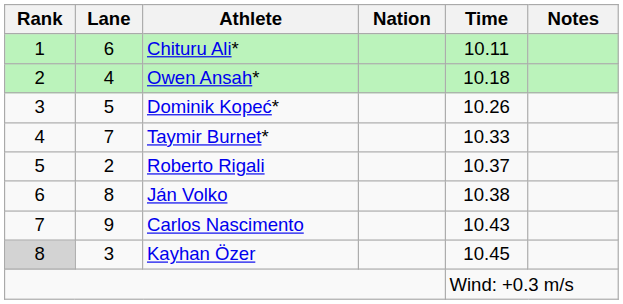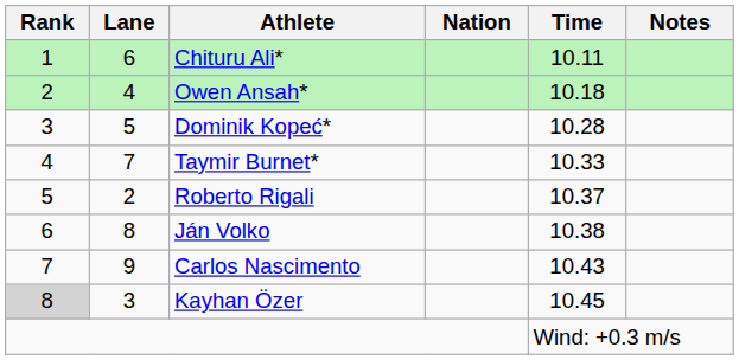 <table class="wikitable sortable" style="text-align:center;width: 60%;">
 <tr>
 <th scope="col">Rank</th>
 <th scope="col">Lane</th>
 <th scope="col">Athlete</th>
 <th scope="col">Nation</th>
 <th scope="col">Time</th>
 <th scope="col">Notes</th>
 </tr>
 <tr bgcolor=bbf3bb>
 <td>1</td>
 <td>6</td>
 <td align=left><a href='#'>Chituru Ali</a>*</td>
 <td align=left></td>
 <td>10.11</td>
 <td></td>
 </tr>
 <tr bgcolor=bbf3bb>
 <td>2</td>
 <td>4</td>
 <td align=left><a href='#'>Owen Ansah</a>*</td>
 <td align=left></td>
 <td>10.18</td>
 <td></td>
 </tr>
 <tr>
 <td>3</td>
 <td>5</td>
 <td align=left><a href='#'>Dominik Kopeć</a>*</td>
 <td align=left></td>
-<td>10.26</td>
+<td>10.28</td>
 <td></td>
 </tr>
 <tr>
 <td>4</td>
 <td>7</td>
 <td align=left><a href='#'>Taymir Burnet</a>*</td>
 <td align=left></td>
 <td>10.33</td>
 <td></td>
 </tr>
 <tr>
 <td>5</td>
 <td>2</td>
 <td align=left><a href='#'>Roberto Rigali</a></td>
 <td align=left></td>
 <td>10.37</td>
 <td></td>
 </tr>
 <tr>
 <td>6</td>
 <td>8</td>
 <td align=left><a href='#'>Ján Volko</a></td>
 <td align=left></td>
 <td>10.38</td>
 <td></td>
 </tr>
 <tr>
 <td>7</td>
 <td>9</td>
 <td align=left><a href='#'>Carlos Nascimento</a></td>
 <td align=left></td>
 <td>10.43</td>
 <td></td>
 </tr>
 <tr>
 <td style="background: lightgrey;">8</td>
 <td>3</td>
 <td align=left><a href='#'>Kayhan Özer</a></td>
 <td align=left></td>
 <td>10.45</td>
 <td></td>
 </tr>
 <tr class="sortbottom">
 <td colspan="4"></td>
 <td colspan="2" style="text-align:left;">Wind: +0.3 m/s</td>
 </tr>
 </table>
